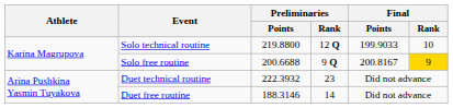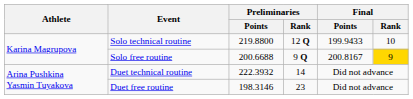 <table class="wikitable" style="text-align:center; font-size:90%; width:50%;">
 <tr>
 <th rowspan="2">Athlete</th>
 <th rowspan="2">Event</th>
 <th colspan="2">Preliminaries</th>
 <th colspan="2">Final</th>
 </tr>
 <tr style="font-size:95%">
 <th>Points</th>
 <th>Rank</th>
 <th>Points</th>
 <th>Rank</th>
 </tr>
 <tr>
 <td align=left rowspan=2><a href='#'>Karina Magrupova</a></td>
 <td align=left><a href='#'>Solo technical routine</a></td>
 <td>219.8800</td>
 <td>12 <strong>Q</strong></td>
-<td>199.9033</td>
+<td>199.9433</td>
 <td>10</td>
 </tr>
 <tr>
 <td align=left><a href='#'>Solo free routine</a></td>
 <td>200.6688</td>
 <td>9 <strong>Q</strong></td>
 <td>200.8167</td>
 <td style="background: gold;">9</td>
 </tr>
 <tr>
 <td align=left rowspan=2><a href='#'>Arina Pushkina</a><br><a href='#'>Yasmin Tuyakova</a></td>
 <td align=left><a href='#'>Duet technical routine</a></td>
 <td>222.3932</td>
-<td>23</td>
+<td>14</td>
 <td colspan=2>Did not advance</td>
 </tr>
 <tr>
 <td align=left><a href='#'>Duet free routine</a></td>
-<td>188.3146</td>
-<td>14</td>
+<td>198.3146</td>
+<td>23</td>
 <td colspan=2>Did not advance</td>
 </tr>
 </table>
